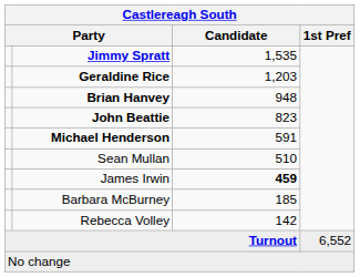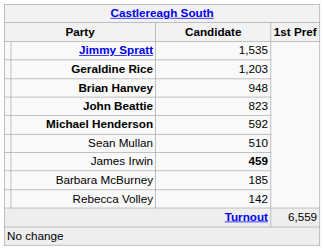 <table class="wikitable">
 <tr>
 <th colspan="4" align="center"><a href='#'>Castlereagh South</a></th>
 </tr>
 <tr>
 <th colspan="2" align="center" width=200>Party</th>
 <th width=150>Candidate</th>
 <th width=60>1st Pref</th>
 </tr>
 <tr>
 <td></td>
 <td align="right"><strong><a href='#'>Jimmy Spratt</a></strong></td>
 <td align="right">1,535</td>
 </tr>
 <tr>
 <td></td>
 <td align="right"><strong>Geraldine Rice</strong></td>
 <td align="right">1,203</td>
 </tr>
 <tr>
 <td></td>
 <td align="right"><strong>Brian Hanvey</strong></td>
 <td align="right">948</td>
 </tr>
 <tr>
 <td></td>
 <td align="right"><strong>John Beattie</strong></td>
 <td align="right">823</td>
 </tr>
 <tr>
 <td></td>
 <td align="right"><strong>Michael Henderson</strong></td>
-<td align="right">591</td>
+<td align="right">592</td>
 </tr>
 <tr>
 <td></td>
 <td align="right">Sean Mullan</td>
 <td align="right">510</td>
 </tr>
 <tr>
 <td></td>
 <td align="right">James Irwin</td>
 <td align="right"><strong>459</strong></td>
 </tr>
 <tr>
 <td></td>
 <td align="right">Barbara McBurney</td>
 <td align="right">185</td>
 </tr>
 <tr>
 <td></td>
 <td align="right">Rebecca Volley</td>
 <td align="right">142</td>
 </tr>
 <tr bgcolor="EEEEEE">
 <td colspan=3 align="right"><strong><a href='#'>Turnout</a></strong></td>
-<td align="right">6,552</td>
+<td align="right">6,559</td>
 </tr>
 <tr>
 <td colspan=4 bgcolor="EEEEEE">No change</td>
 </tr>
 </table>
